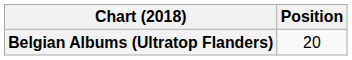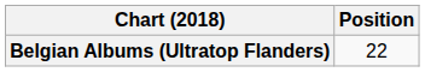 <table class="wikitable plainrowheaders" style="text-align:center">
 <tr>
 <th scope="col">Chart (2018)</th>
 <th scope="col">Position</th>
 </tr>
 <tr>
 <th scope="row">Belgian Albums (Ultratop Flanders)</th>
-<td>20</td>
+<td>22</td>
 </tr>
 </table>
